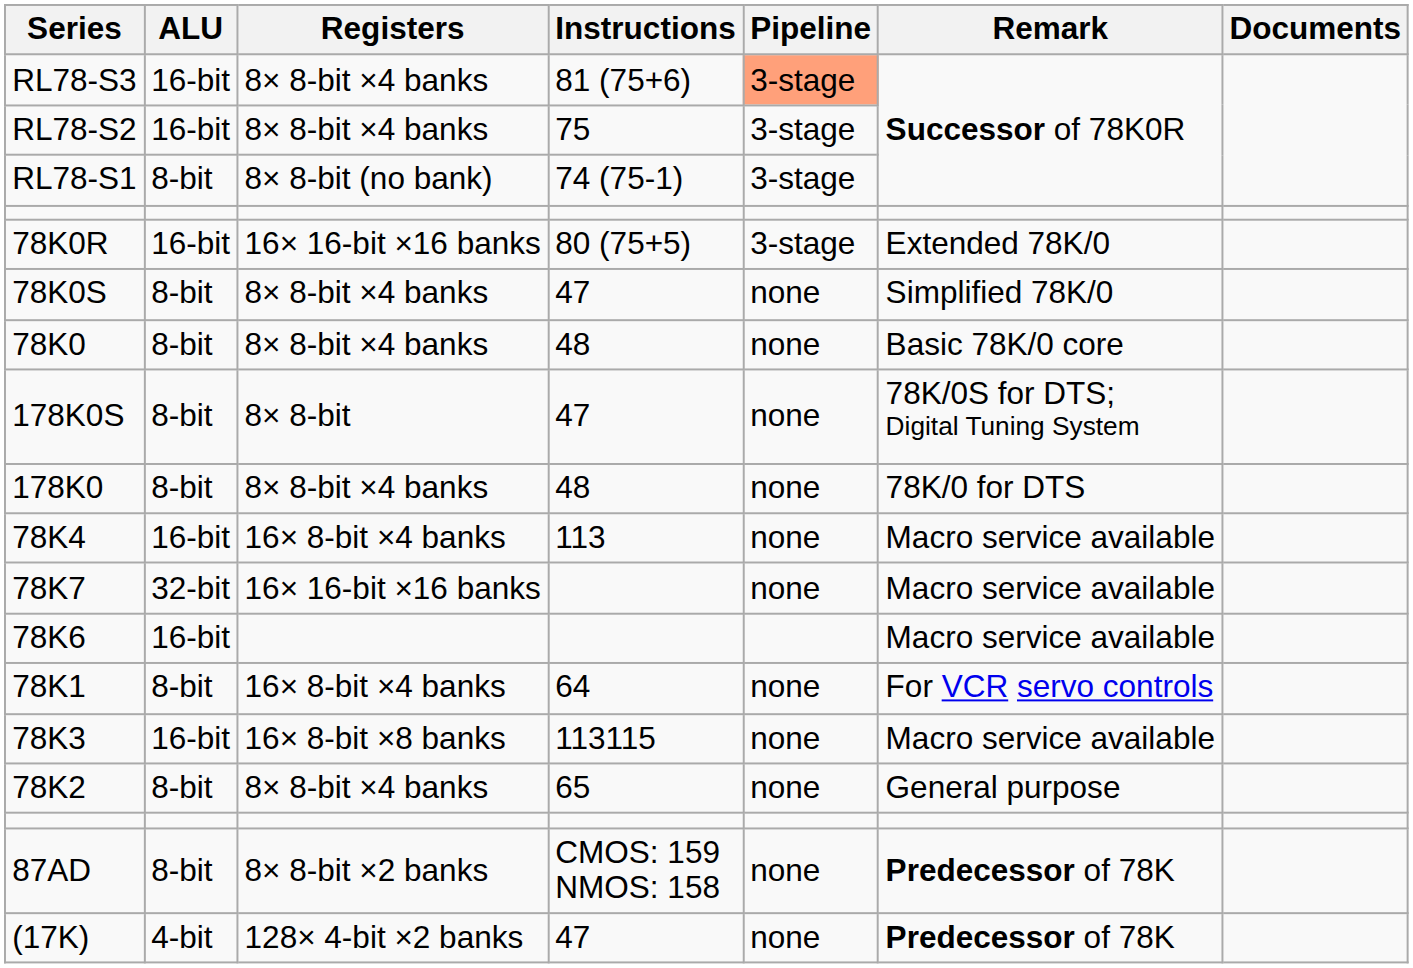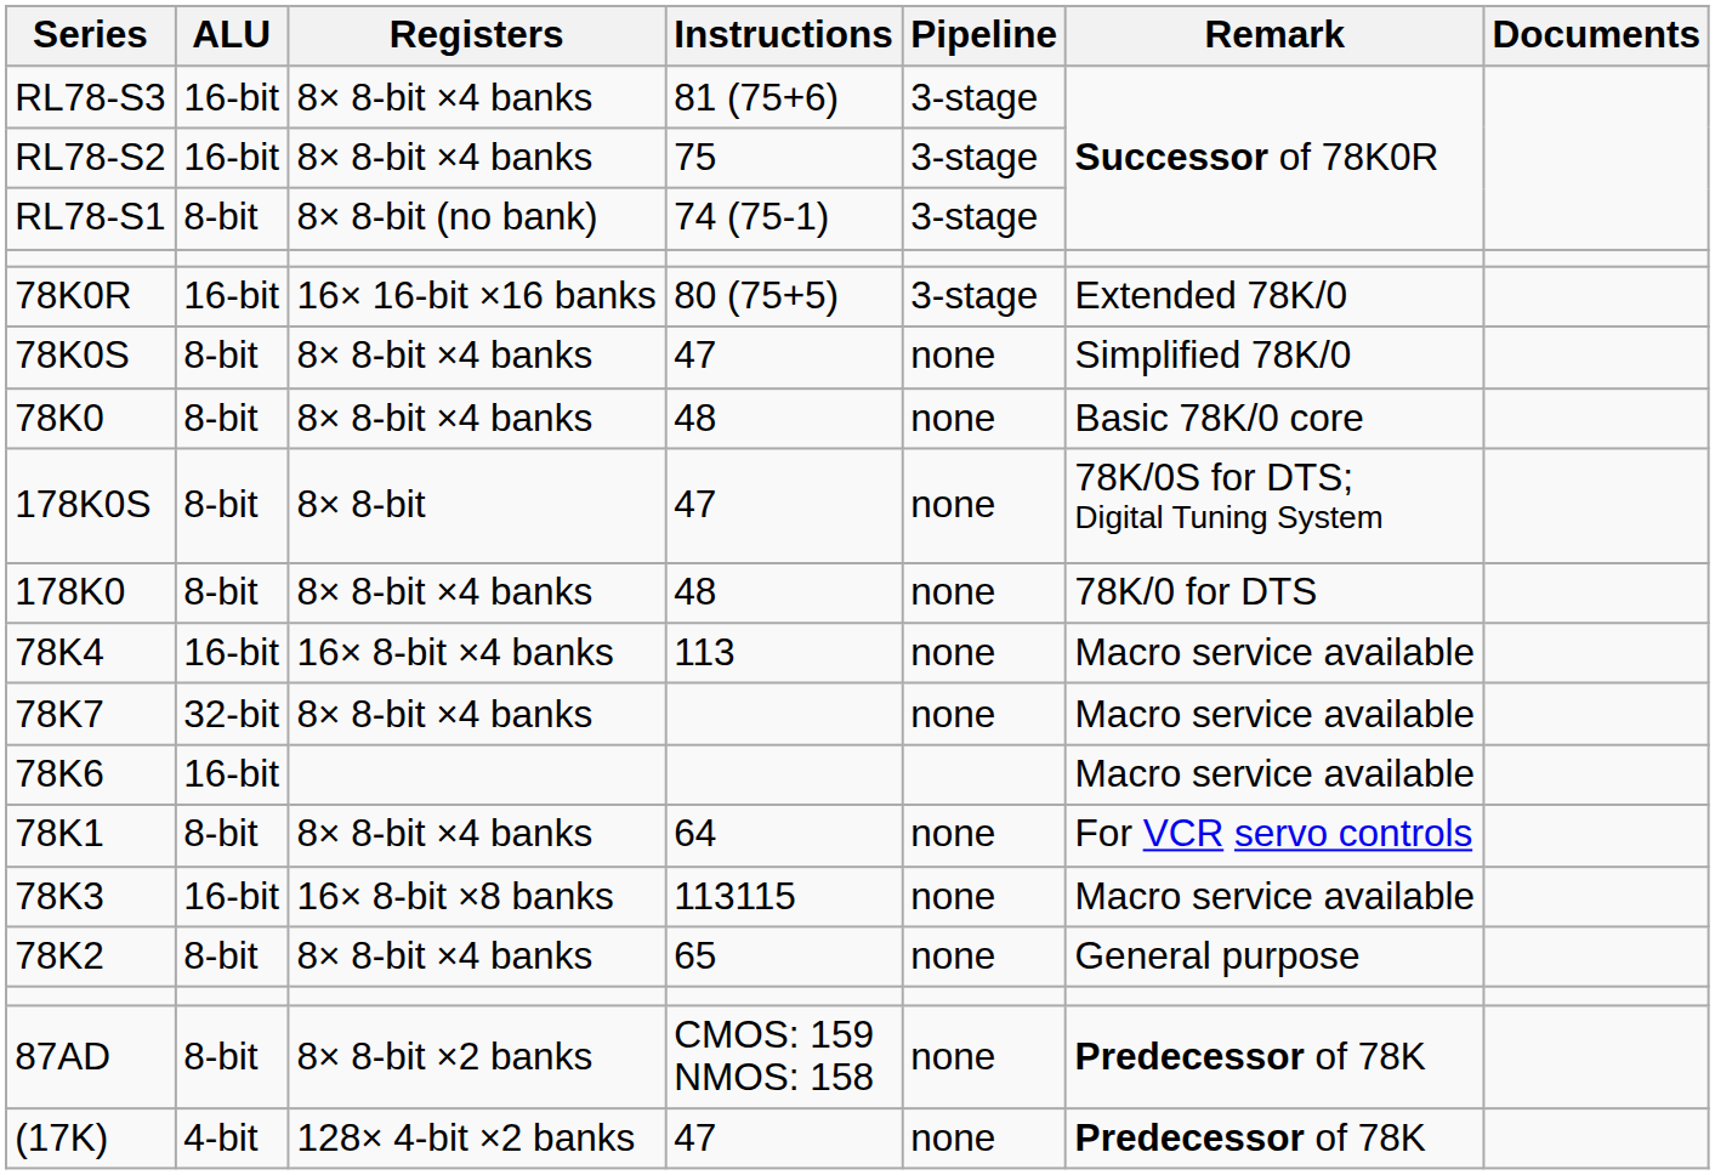 <table class="wikitable">
 <tr>
 <th>Series</th>
 <th>ALU</th>
 <th>Registers</th>
 <th>Instructions</th>
 <th>Pipeline</th>
 <th>Remark</th>
 <th>Documents</th>
 </tr>
 <tr>
 <td>RL78-S3</td>
 <td>16-bit</td>
 <td>8× 8-bit ×4 banks</td>
 <td>81 (75+6)</td>
-<td style="background: lightsalmon;">3-stage</td>
+<td>3-stage</td>
 <td rowspan="3"><strong>Successor</strong> of 78K0R</td>
 <td rowspan="3"></td>
 </tr>
 <tr>
 <td>RL78-S2</td>
 <td>16-bit</td>
 <td>8× 8-bit ×4 banks</td>
 <td>75</td>
 <td>3-stage</td>
 </tr>
 <tr>
 <td>RL78-S1</td>
 <td>8-bit</td>
 <td>8× 8-bit (no bank)</td>
 <td>74 (75-1)</td>
 <td>3-stage</td>
 </tr>
 <tr>
 <td></td>
 <td></td>
 <td></td>
 <td></td>
 <td></td>
 <td></td>
 <td></td>
 </tr>
 <tr>
 <td>78K0R</td>
 <td>16-bit</td>
 <td>16× 16-bit ×16 banks</td>
 <td>80 (75+5)</td>
 <td>3-stage</td>
 <td>Extended 78K/0</td>
 <td></td>
 </tr>
 <tr>
 <td>78K0S</td>
 <td>8-bit</td>
 <td>8× 8-bit ×4 banks</td>
 <td>47</td>
 <td>none</td>
 <td>Simplified 78K/0</td>
 <td></td>
 </tr>
 <tr>
 <td>78K0</td>
 <td>8-bit</td>
 <td>8× 8-bit ×4 banks</td>
 <td>48</td>
 <td>none</td>
 <td>Basic 78K/0 core</td>
 <td></td>
 </tr>
 <tr>
 <td>178K0S</td>
 <td>8-bit</td>
 <td>8× 8-bit</td>
 <td>47</td>
 <td>none</td>
 <td>78K/0S for DTS;<br><sup>Digital Tuning System</sup></td>
 <td></td>
 </tr>
 <tr>
 <td>178K0</td>
 <td>8-bit</td>
 <td>8× 8-bit ×4 banks</td>
 <td>48</td>
 <td>none</td>
 <td>78K/0 for DTS</td>
 <td></td>
 </tr>
 <tr>
 <td>78K4</td>
 <td>16-bit</td>
 <td>16× 8-bit ×4 banks</td>
 <td>113</td>
 <td>none</td>
 <td>Macro service available</td>
 <td></td>
 </tr>
 <tr>
 <td>78K7</td>
 <td>32-bit</td>
-<td>16× 16-bit ×16 banks</td>
+<td>8× 8-bit ×4 banks</td>
 <td></td>
 <td>none</td>
 <td>Macro service available</td>
 <td></td>
 </tr>
 <tr>
 <td>78K6</td>
 <td>16-bit</td>
 <td></td>
 <td></td>
 <td></td>
 <td>Macro service available</td>
 <td></td>
 </tr>
 <tr>
 <td>78K1</td>
 <td>8-bit</td>
-<td>16× 8-bit ×4 banks</td>
+<td>8× 8-bit ×4 banks</td>
 <td>64</td>
 <td>none</td>
 <td>For <a href='#'>VCR</a> <a href='#'>servo controls</a></td>
 <td></td>
 </tr>
 <tr>
 <td>78K3</td>
 <td>16-bit</td>
 <td>16× 8-bit ×8 banks</td>
 <td>113115</td>
 <td>none</td>
 <td>Macro service available</td>
 <td></td>
 </tr>
 <tr>
 <td>78K2</td>
 <td>8-bit</td>
 <td>8× 8-bit ×4 banks</td>
 <td>65</td>
 <td>none</td>
 <td>General purpose</td>
 <td></td>
 </tr>
 <tr>
 <td></td>
 <td></td>
 <td></td>
 <td></td>
 <td></td>
 <td></td>
 <td></td>
 </tr>
 <tr>
 <td>87AD</td>
 <td>8-bit</td>
 <td>8× 8-bit ×2 banks</td>
 <td>CMOS: 159<br>NMOS: 158</td>
 <td>none</td>
 <td><strong>Predecessor</strong> of 78K</td>
 <td></td>
 </tr>
 <tr>
 <td>(17K)</td>
 <td>4-bit</td>
 <td>128× 4-bit ×2 banks</td>
 <td>47</td>
 <td>none</td>
 <td><strong>Predecessor</strong> of 78K</td>
 <td></td>
 </tr>
 </table>
